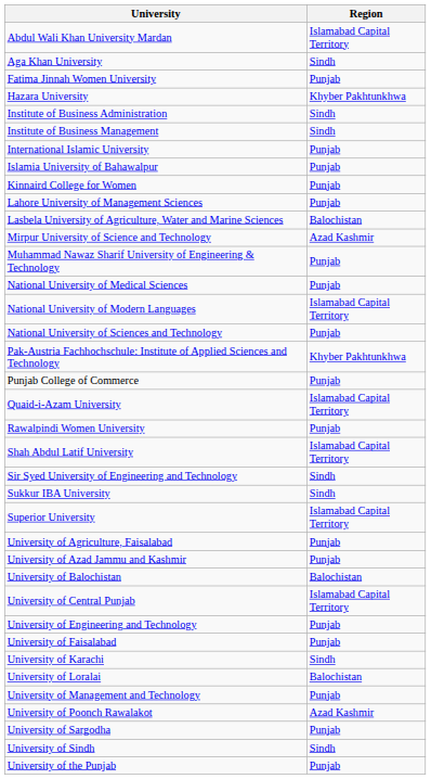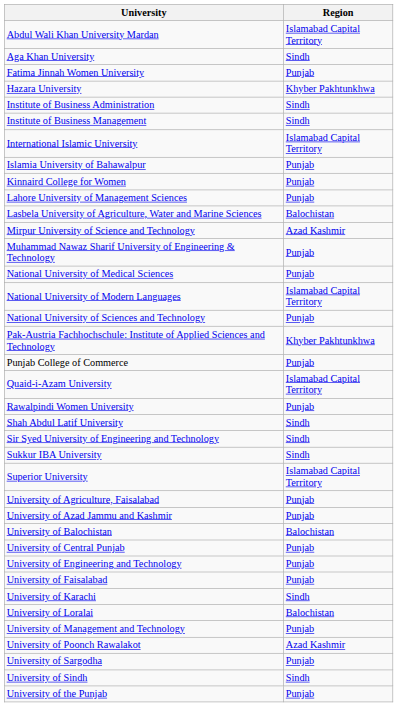 <table class="wikitable">
 <tr>
 <th rowspan=>University</th>
 <th rowspan=>Region</th>
 </tr>
 <tr>
 <td><a href='#'>Abdul Wali Khan University Mardan</a></td>
 <td><a href='#'>Islamabad Capital Territory</a></td>
 </tr>
 <tr>
 <td><a href='#'>Aga Khan University</a></td>
 <td><a href='#'>Sindh</a></td>
 </tr>
 <tr>
 <td><a href='#'>Fatima Jinnah Women University</a></td>
 <td><a href='#'>Punjab</a></td>
 </tr>
 <tr>
 <td><a href='#'>Hazara University</a></td>
 <td><a href='#'>Khyber Pakhtunkhwa</a></td>
 </tr>
 <tr>
 <td><a href='#'>Institute of Business Administration</a></td>
 <td><a href='#'>Sindh</a></td>
 </tr>
 <tr>
 <td><a href='#'>Institute of Business Management</a></td>
 <td><a href='#'>Sindh</a></td>
 </tr>
 <tr>
 <td><a href='#'>International Islamic University</a></td>
-<td><a href='#'>Punjab</a></td>
+<td><a href='#'>Islamabad Capital Territory</a></td>
 </tr>
 <tr>
 <td><a href='#'>Islamia University of Bahawalpur</a></td>
 <td><a href='#'>Punjab</a></td>
 </tr>
 <tr>
 <td><a href='#'>Kinnaird College for Women</a></td>
 <td><a href='#'>Punjab</a></td>
 </tr>
 <tr>
 <td><a href='#'>Lahore University of Management Sciences</a></td>
 <td><a href='#'>Punjab</a></td>
 </tr>
 <tr>
 <td><a href='#'>Lasbela University of Agriculture, Water and Marine Sciences</a></td>
 <td><a href='#'>Balochistan</a></td>
 </tr>
 <tr>
 <td><a href='#'>Mirpur University of Science and Technology</a></td>
 <td><a href='#'>Azad Kashmir</a></td>
 </tr>
 <tr>
 <td><a href='#'>Muhammad Nawaz Sharif University of Engineering & Technology</a></td>
 <td><a href='#'>Punjab</a></td>
 </tr>
 <tr>
 <td><a href='#'>National University of Medical Sciences</a></td>
 <td><a href='#'>Punjab</a></td>
 </tr>
 <tr>
 <td><a href='#'>National University of Modern Languages</a></td>
 <td><a href='#'>Islamabad Capital Territory</a></td>
 </tr>
 <tr>
 <td><a href='#'>National University of Sciences and Technology</a></td>
 <td><a href='#'>Punjab</a></td>
 </tr>
 <tr>
 <td><a href='#'>Pak-Austria Fachhochschule: Institute of Applied Sciences and Technology</a></td>
 <td><a href='#'>Khyber Pakhtunkhwa</a></td>
 </tr>
 <tr>
 <td>Punjab College of Commerce</td>
 <td><a href='#'>Punjab</a></td>
 </tr>
 <tr>
 <td><a href='#'>Quaid-i-Azam University</a></td>
 <td><a href='#'>Islamabad Capital Territory</a></td>
 </tr>
 <tr>
 <td><a href='#'>Rawalpindi Women University</a></td>
 <td><a href='#'>Punjab</a></td>
 </tr>
 <tr>
 <td><a href='#'>Shah Abdul Latif University</a></td>
-<td><a href='#'>Islamabad Capital Territory</a></td>
+<td><a href='#'>Sindh</a></td>
 </tr>
 <tr>
 <td><a href='#'>Sir Syed University of Engineering and Technology</a></td>
 <td><a href='#'>Sindh</a></td>
 </tr>
 <tr>
 <td><a href='#'>Sukkur IBA University</a></td>
 <td><a href='#'>Sindh</a></td>
 </tr>
 <tr>
 <td><a href='#'>Superior University</a></td>
 <td><a href='#'>Islamabad Capital Territory</a></td>
 </tr>
 <tr>
 <td><a href='#'>University of Agriculture, Faisalabad</a></td>
 <td><a href='#'>Punjab</a></td>
 </tr>
 <tr>
 <td><a href='#'>University of Azad Jammu and Kashmir</a></td>
 <td><a href='#'>Punjab</a></td>
 </tr>
 <tr>
 <td><a href='#'>University of Balochistan</a></td>
 <td><a href='#'>Balochistan</a></td>
 </tr>
 <tr>
 <td><a href='#'>University of Central Punjab</a></td>
-<td><a href='#'>Islamabad Capital Territory</a></td>
+<td><a href='#'>Punjab</a></td>
 </tr>
 <tr>
 <td><a href='#'>University of Engineering and Technology</a></td>
 <td><a href='#'>Punjab</a></td>
 </tr>
 <tr>
 <td><a href='#'>University of Faisalabad</a></td>
 <td><a href='#'>Punjab</a></td>
 </tr>
 <tr>
 <td><a href='#'>University of Karachi</a></td>
 <td><a href='#'>Sindh</a></td>
 </tr>
 <tr>
 <td><a href='#'>University of Loralai</a></td>
 <td><a href='#'>Balochistan</a></td>
 </tr>
 <tr>
 <td><a href='#'>University of Management and Technology</a></td>
 <td><a href='#'>Punjab</a></td>
 </tr>
 <tr>
 <td><a href='#'>University of Poonch Rawalakot</a></td>
 <td><a href='#'>Azad Kashmir</a></td>
 </tr>
 <tr>
 <td><a href='#'>University of Sargodha</a></td>
 <td><a href='#'>Punjab</a></td>
 </tr>
 <tr>
 <td><a href='#'>University of Sindh</a></td>
 <td><a href='#'>Sindh</a></td>
 </tr>
 <tr>
 <td><a href='#'>University of the Punjab</a></td>
 <td><a href='#'>Punjab</a></td>
 </tr>
 </table>
